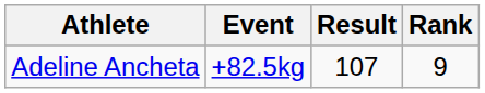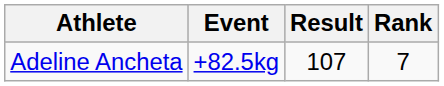 <table class="wikitable">
 <tr>
 <th>Athlete</th>
 <th>Event</th>
 <th>Result</th>
 <th>Rank</th>
 </tr>
 <tr align=center>
 <td align=left><a href='#'>Adeline Ancheta</a></td>
 <td align=left><a href='#'>+82.5kg</a></td>
 <td>107</td>
-<td>9</td>
+<td>7</td>
 </tr>
 </table>
